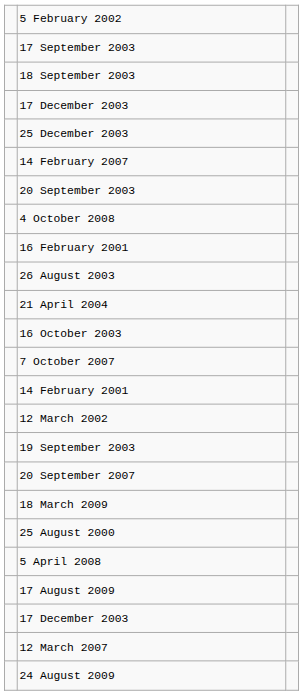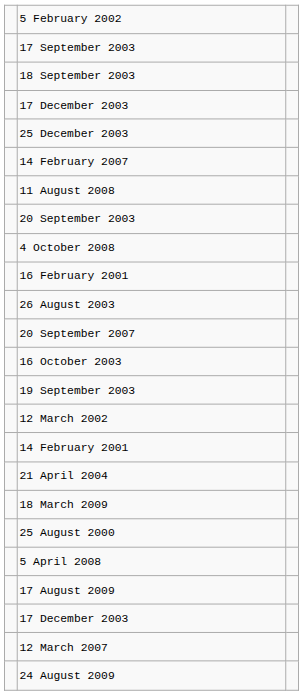 <table class="wikitable" style="font-size: 89%; float: left; width: 26em; margin-right: 1em; height: 700px">
 <tr>
 <td></td>
 <td>5 February 2002</td>
 <td></td>
 </tr>
 <tr>
 <td></td>
 <td>17 September 2003</td>
 <td></td>
 </tr>
 <tr>
 <td></td>
 <td>18 September 2003</td>
 <td></td>
 </tr>
 <tr>
 <td></td>
 <td>17 December 2003</td>
 <td></td>
 </tr>
 <tr>
 <td></td>
 <td>25 December 2003</td>
 <td></td>
 </tr>
 <tr>
 <td></td>
 <td>14 February 2007</td>
 <td></td>
 </tr>
 <tr>
 <td></td>
+<td>11 August 2008</td>
+<td></td>
+</tr>
+<tr>
+<td></td>
 <td>20 September 2003</td>
 <td></td>
 </tr>
 <tr>
 <td></td>
 <td>4 October 2008</td>
 <td></td>
 </tr>
 <tr>
 <td></td>
 <td>16 February 2001</td>
 <td></td>
 </tr>
 <tr>
 <td></td>
 <td>26 August 2003</td>
 <td></td>
 </tr>
 <tr>
 <td></td>
-<td>21 April 2004</td>
+<td>20 September 2007</td>
 <td></td>
 </tr>
 <tr>
 <td></td>
 <td>16 October 2003</td>
 <td></td>
 </tr>
 <tr>
 <td></td>
-<td>7 October 2007</td>
+<td>19 September 2003</td>
+<td></td>
+</tr>
+<tr>
+<td></td>
+<td>12 March 2002</td>
 <td></td>
 </tr>
 <tr>
 <td></td>
 <td>14 February 2001</td>
 <td></td>
 </tr>
 <tr>
 <td></td>
-<td>12 March 2002</td>
-<td></td>
-</tr>
-<tr>
-<td></td>
-<td>19 September 2003</td>
-<td></td>
-</tr>
-<tr>
-<td></td>
-<td>20 September 2007</td>
+<td>21 April 2004</td>
 <td></td>
 </tr>
 <tr>
 <td></td>
 <td>18 March 2009</td>
 <td></td>
 </tr>
 <tr>
 <td></td>
 <td>25 August 2000</td>
 <td></td>
 </tr>
 <tr>
 <td></td>
 <td>5 April 2008</td>
 <td></td>
 </tr>
 <tr>
 <td></td>
 <td>17 August 2009</td>
 <td></td>
 </tr>
 <tr>
 <td></td>
 <td>17 December 2003</td>
 <td></td>
 </tr>
 <tr>
 <td></td>
 <td>12 March 2007</td>
 <td></td>
 </tr>
 <tr>
 <td></td>
 <td>24 August 2009</td>
 <td></td>
 </tr>
 </table>
